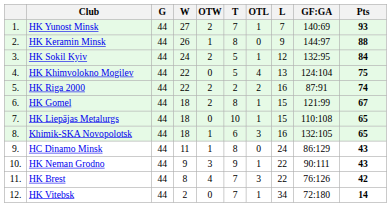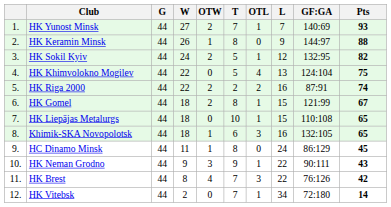 <table class="wikitable">
 <tr>
 <th width="30"></th>
 <th width="200">Club</th>
 <th width="30">G</th>
 <th width="30">W</th>
 <th width="30">OTW</th>
 <th width="30">T</th>
 <th width="30">OTL</th>
 <th width="30">L</th>
 <th width="70">GF:GA</th>
 <th width="70">Pts</th>
 </tr>
 <tr bgcolor="#e6fae6" align="center">
 <td>1.</td>
 <td align="left"> <a href='#'>HK Yunost Minsk</a></td>
 <td>44</td>
 <td>27</td>
 <td>2</td>
 <td>7</td>
 <td>1</td>
 <td>7</td>
 <td>140:69</td>
 <td><strong>93</strong></td>
 </tr>
 <tr bgcolor="#e6fae6" align="center">
 <td>2.</td>
 <td align="left"> <a href='#'>HK Keramin Minsk</a></td>
 <td>44</td>
 <td>26</td>
 <td>1</td>
 <td>8</td>
 <td>0</td>
 <td>9</td>
 <td>144:97</td>
 <td><strong>88</strong></td>
 </tr>
 <tr bgcolor="#e6fae6" align="center">
 <td>3.</td>
 <td align="left"> <a href='#'>HK Sokil Kyiv</a></td>
 <td>44</td>
 <td>24</td>
 <td>2</td>
 <td>5</td>
 <td>1</td>
 <td>12</td>
 <td>132:95</td>
-<td><strong>84</strong></td>
+<td><strong>82</strong></td>
 </tr>
 <tr bgcolor="#e6fae6" align="center">
 <td>4.</td>
 <td align="left"> <a href='#'>HK Khimvolokno Mogilev</a></td>
 <td>44</td>
 <td>22</td>
 <td>0</td>
 <td>5</td>
 <td>4</td>
 <td>13</td>
 <td>124:104</td>
 <td><strong>75</strong></td>
 </tr>
 <tr bgcolor="#e6fae6" align="center">
 <td>5.</td>
 <td align="left"> <a href='#'>HK Riga 2000</a></td>
 <td>44</td>
 <td>22</td>
 <td>2</td>
 <td>2</td>
 <td>2</td>
 <td>16</td>
 <td>87:91</td>
 <td><strong>74</strong></td>
 </tr>
 <tr bgcolor="#e6fae6" align="center">
 <td>6.</td>
 <td align="left"> <a href='#'>HK Gomel</a></td>
 <td>44</td>
 <td>18</td>
 <td>2</td>
 <td>8</td>
 <td>1</td>
 <td>15</td>
 <td>121:99</td>
 <td><strong>67</strong></td>
 </tr>
 <tr bgcolor="#e6fae6" align="center">
 <td>7.</td>
 <td align="left"> <a href='#'>HK Liepājas Metalurgs</a></td>
 <td>44</td>
 <td>18</td>
 <td>0</td>
 <td>10</td>
 <td>1</td>
 <td>15</td>
 <td>110:108</td>
 <td><strong>65</strong></td>
 </tr>
 <tr bgcolor="#e6fae6" align="center">
 <td>8.</td>
 <td align="left"> <a href='#'>Khimik-SKA Novopolotsk</a></td>
 <td>44</td>
 <td>18</td>
 <td>1</td>
 <td>6</td>
 <td>3</td>
 <td>16</td>
 <td>132:105</td>
 <td><strong>65</strong></td>
 </tr>
 <tr bgcolor="#FFFFFF" align="center">
 <td>9.</td>
 <td align="left"> <a href='#'>HC Dinamo Minsk</a></td>
 <td>44</td>
 <td>11</td>
 <td>1</td>
 <td>8</td>
 <td>0</td>
 <td>24</td>
 <td>86:129</td>
-<td><strong>43</strong></td>
+<td><strong>45</strong></td>
 </tr>
 <tr bgcolor="#FFFFFF" align="center">
 <td>10.</td>
 <td align="left"> <a href='#'>HK Neman Grodno</a></td>
 <td>44</td>
 <td>9</td>
 <td>3</td>
 <td>9</td>
 <td>1</td>
 <td>22</td>
 <td>90:111</td>
 <td><strong>43</strong></td>
 </tr>
 <tr bgcolor="#FFFFFF" align="center">
 <td>11.</td>
 <td align="left"> <a href='#'>HK Brest</a></td>
 <td>44</td>
 <td>8</td>
 <td>4</td>
 <td>7</td>
 <td>3</td>
 <td>22</td>
 <td>76:126</td>
 <td><strong>42</strong></td>
 </tr>
 <tr bgcolor="#FFFFFF" align="center">
 <td>12.</td>
 <td align="left"> <a href='#'>HK Vitebsk</a></td>
 <td>44</td>
 <td>2</td>
 <td>0</td>
 <td>7</td>
 <td>1</td>
 <td>34</td>
 <td>72:180</td>
 <td><strong>14</strong></td>
 </tr>
 </table>
